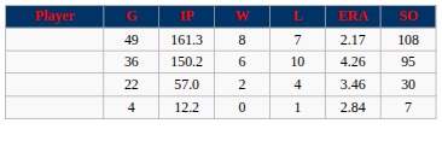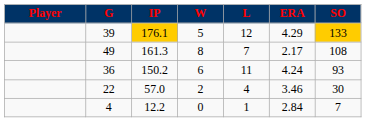 <table class="wikitable sortable">
 <tr>
 <th style="background:#003366;color:red;" width="16%">Player</th>
 <th style="background:#003366;color:red;" width="9%">G</th>
 <th style="background:#003366;color:red;" width="9%">IP</th>
 <th style="background:#003366;color:red;" width="9%">W</th>
 <th style="background:#003366;color:red;" width="9%">L</th>
 <th style="background:#003366;color:red;" width="9%">ERA</th>
 <th style="background:#003366;color:red;" width="9%">SO</th>
+</tr>
+<tr align="center">
+<td></td>
+<td>39</td>
+<td bgcolor="#FFCC00">176.1</td>
+<td>5</td>
+<td>12</td>
+<td>4.29</td>
+<td bgcolor="#FFCC00">133</td>
 </tr>
 <tr align="center">
 <td></td>
 <td>49</td>
 <td>161.3</td>
 <td>8</td>
 <td>7</td>
 <td>2.17</td>
 <td>108</td>
 </tr>
 <tr align="center">
 <td></td>
 <td>36</td>
 <td>150.2</td>
 <td>6</td>
-<td>10</td>
-<td>4.26</td>
-<td>95</td>
+<td>11</td>
+<td>4.24</td>
+<td>93</td>
 </tr>
 <tr align="center">
 <td></td>
 <td>22</td>
 <td>57.0</td>
 <td>2</td>
 <td>4</td>
 <td>3.46</td>
 <td>30</td>
 </tr>
 <tr align="center">
 <td></td>
 <td>4</td>
 <td>12.2</td>
 <td>0</td>
 <td>1</td>
 <td>2.84</td>
 <td>7</td>
 </tr>
 </table>
